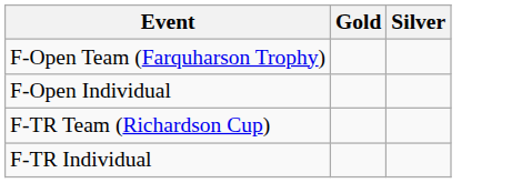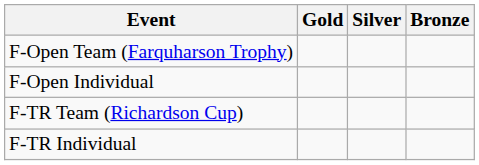 <table class="wikitable">
 <tr>
 <th>Event</th>
 <th> Gold</th>
 <th> Silver</th>
+<th> Bronze</th>
 </tr>
 <tr>
 <td>F-Open Team (<a href='#'>Farquharson Trophy</a>)</td>
+<td></td>
 <td></td>
 <td></td>
 </tr>
 <tr>
 <td>F-Open Individual</td>
 <td></td>
 <td></td>
+<td></td>
 </tr>
 <tr>
 <td>F-TR Team (<a href='#'>Richardson Cup</a>)</td>
+<td></td>
 <td></td>
 <td></td>
 </tr>
 <tr>
 <td>F-TR Individual</td>
 <td></td>
 <td></td>
+<td></td>
 </tr>
 </table>
